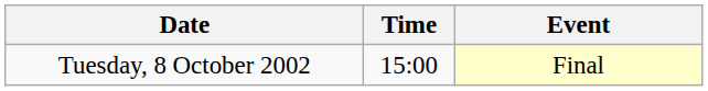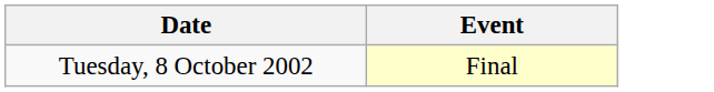 <table class = "wikitable" style="text-align:center;">
 <tr>
 <th width=220>Date</th>
-<th width=50>Time</th>
 <th width=150>Event</th>
 </tr>
 <tr>
 <td>Tuesday, 8 October 2002</td>
-<td>15:00</td>
 <td bgcolor=ffffcc>Final</td>
 </tr>
 </table>
